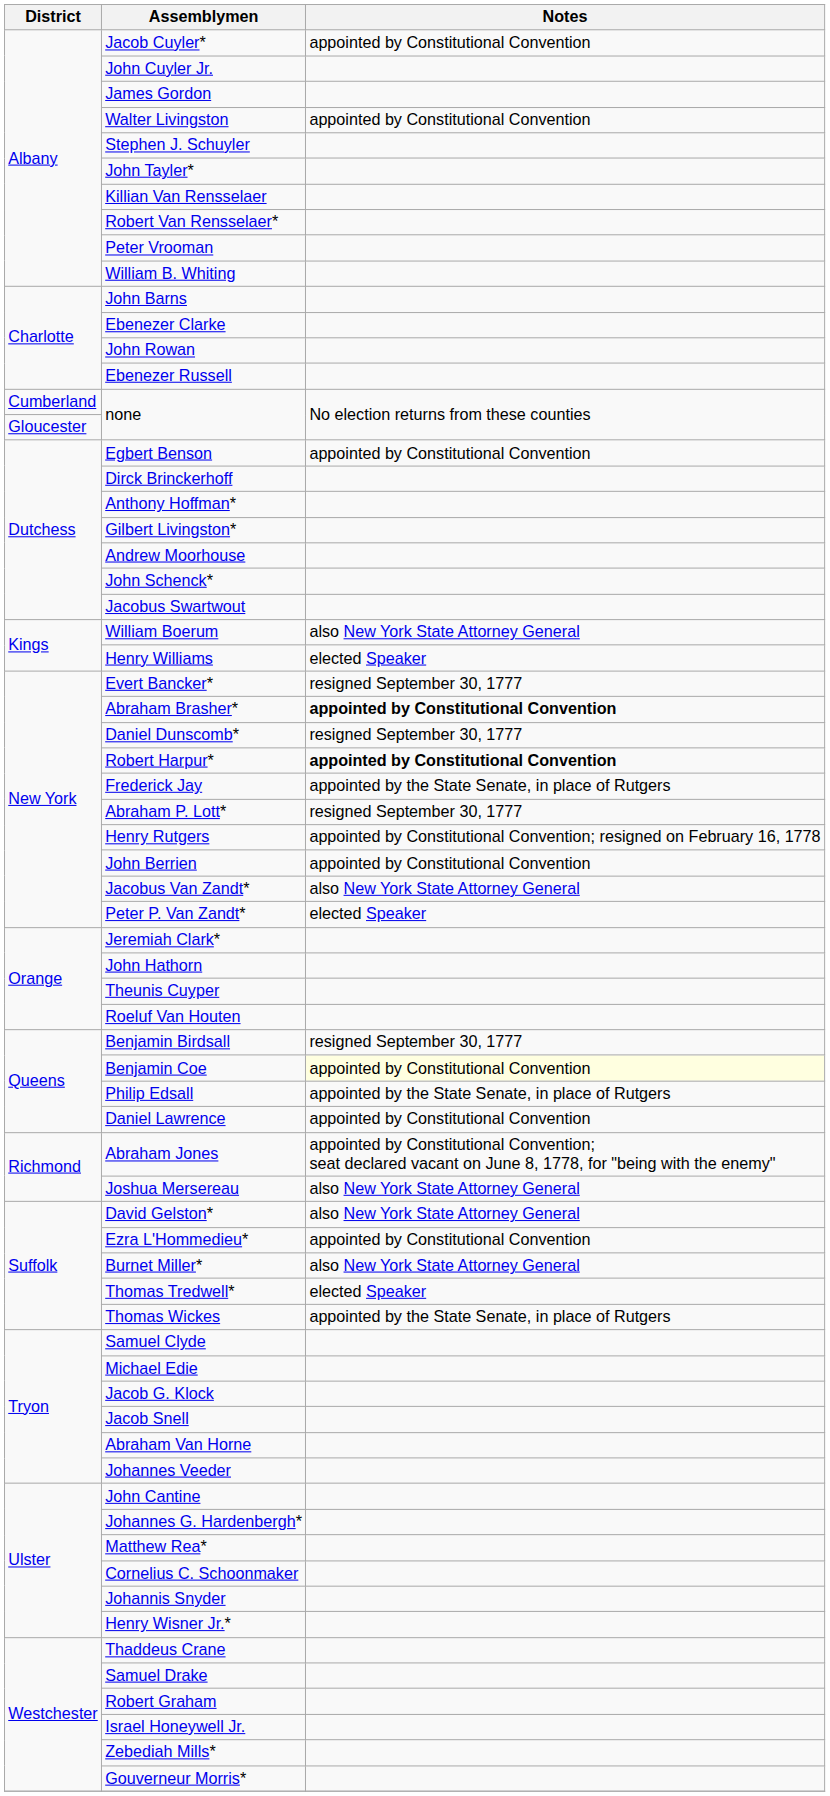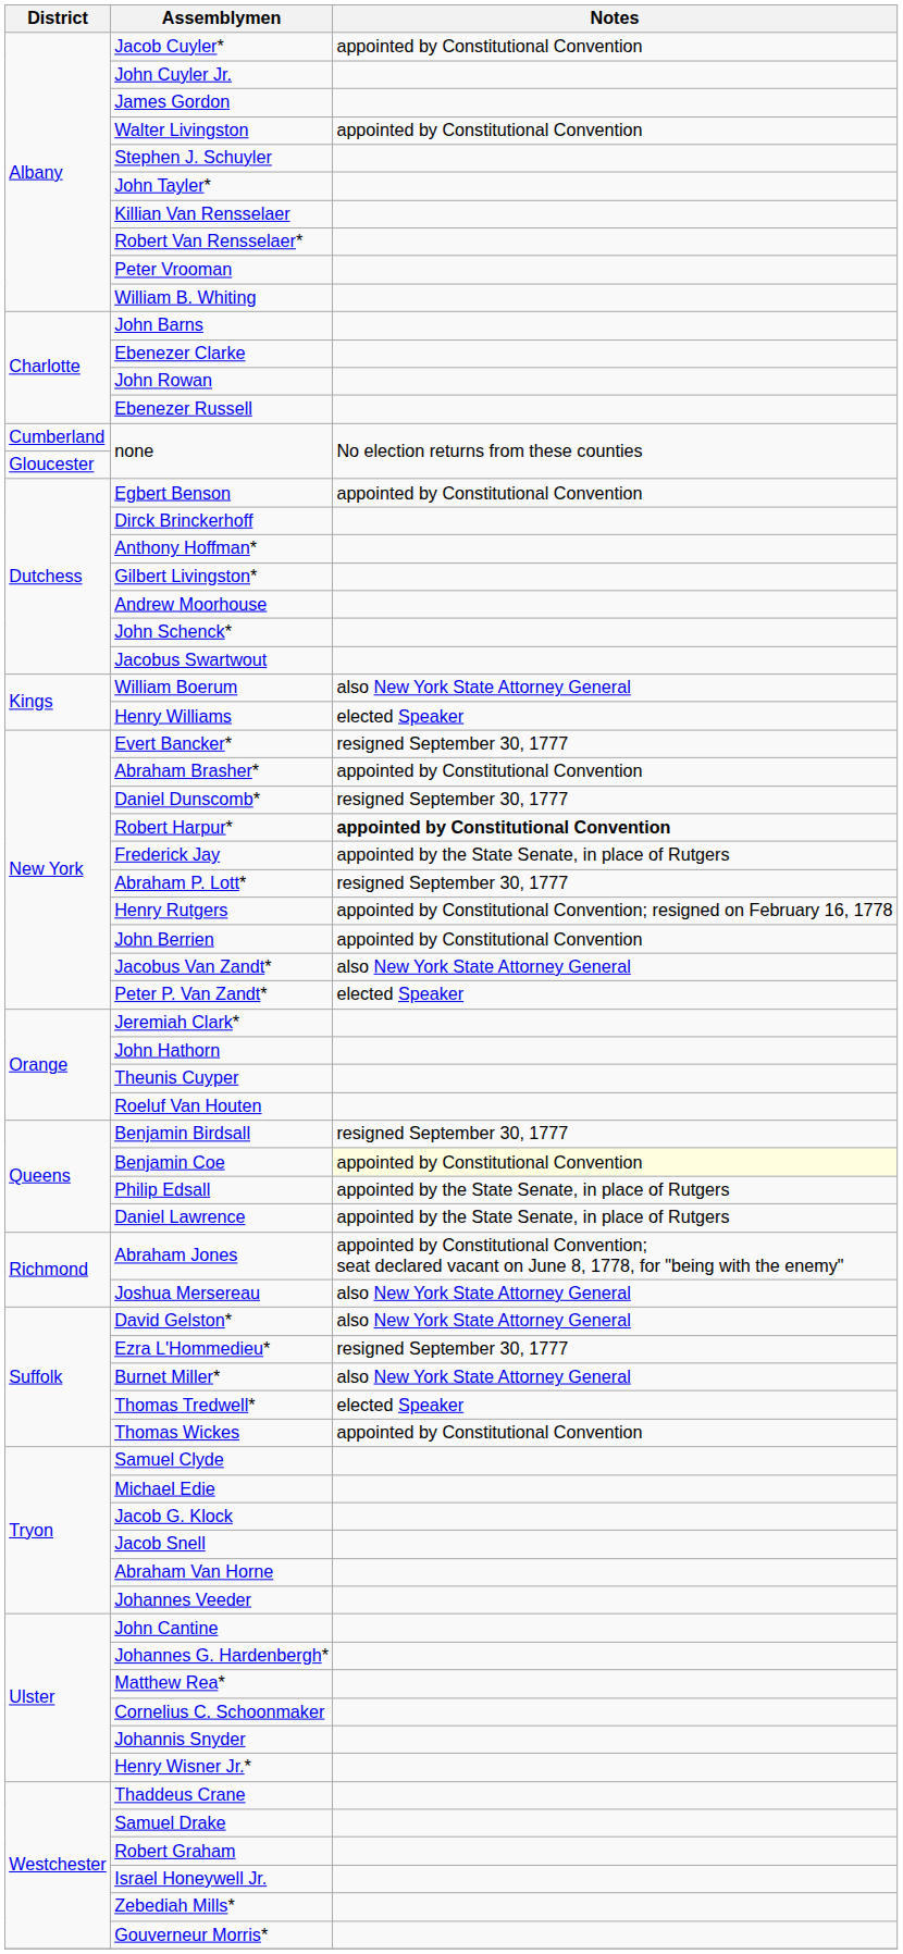 <table class=wikitable>
 <tr>
 <th>District</th>
 <th>Assemblymen</th>
 <th>Notes</th>
 </tr>
 <tr>
 <td rowspan="10"><a href='#'>Albany</a></td>
 <td><a href='#'>Jacob Cuyler</a>*</td>
 <td>appointed by Constitutional Convention</td>
 </tr>
 <tr>
 <td><a href='#'>John Cuyler Jr.</a></td>
 <td></td>
 </tr>
 <tr>
 <td><a href='#'>James Gordon</a></td>
 <td></td>
 </tr>
 <tr>
 <td><a href='#'>Walter Livingston</a></td>
 <td>appointed by Constitutional Convention</td>
 </tr>
 <tr>
 <td><a href='#'>Stephen J. Schuyler</a></td>
 <td></td>
 </tr>
 <tr>
 <td><a href='#'>John Tayler</a>*</td>
 <td></td>
 </tr>
 <tr>
 <td><a href='#'>Killian Van Rensselaer</a></td>
 <td></td>
 </tr>
 <tr>
 <td><a href='#'>Robert Van Rensselaer</a>*</td>
 <td></td>
 </tr>
 <tr>
 <td><a href='#'>Peter Vrooman</a></td>
 <td></td>
 </tr>
 <tr>
 <td><a href='#'>William B. Whiting</a></td>
 <td></td>
 </tr>
 <tr>
 <td rowspan="4"><a href='#'>Charlotte</a></td>
 <td><a href='#'>John Barns</a></td>
 <td></td>
 </tr>
 <tr>
 <td><a href='#'>Ebenezer Clarke</a></td>
 <td></td>
 </tr>
 <tr>
 <td><a href='#'>John Rowan</a></td>
 <td></td>
 </tr>
 <tr>
 <td><a href='#'>Ebenezer Russell</a></td>
 <td></td>
 </tr>
 <tr>
 <td><a href='#'>Cumberland</a></td>
 <td rowspan="2">none</td>
 <td rowspan="2">No election returns from these counties</td>
 </tr>
 <tr>
 <td><a href='#'>Gloucester</a></td>
 </tr>
 <tr>
 <td rowspan="7"><a href='#'>Dutchess</a></td>
 <td><a href='#'>Egbert Benson</a></td>
 <td>appointed by Constitutional Convention</td>
 </tr>
 <tr>
 <td><a href='#'>Dirck Brinckerhoff</a></td>
 <td></td>
 </tr>
 <tr>
 <td><a href='#'>Anthony Hoffman</a>*</td>
 <td></td>
 </tr>
 <tr>
 <td><a href='#'>Gilbert Livingston</a>*</td>
 <td></td>
 </tr>
 <tr>
 <td><a href='#'>Andrew Moorhouse</a></td>
 <td></td>
 </tr>
 <tr>
 <td><a href='#'>John Schenck</a>*</td>
 <td></td>
 </tr>
 <tr>
 <td><a href='#'>Jacobus Swartwout</a></td>
 <td></td>
 </tr>
 <tr>
 <td rowspan="2"><a href='#'>Kings</a></td>
 <td><a href='#'>William Boerum</a></td>
 <td>also <a href='#'>New York State Attorney General</a></td>
 </tr>
 <tr>
 <td><a href='#'>Henry Williams</a></td>
 <td>elected <a href='#'>Speaker</a></td>
 </tr>
 <tr>
 <td rowspan="10"><a href='#'>New York</a></td>
 <td><a href='#'>Evert Bancker</a>*</td>
 <td>resigned September 30, 1777</td>
 </tr>
 <tr>
 <td><a href='#'>Abraham Brasher</a>*</td>
-<td><strong>appointed by Constitutional Convention</strong></td>
+<td>appointed by Constitutional Convention</td>
 </tr>
 <tr>
 <td><a href='#'>Daniel Dunscomb</a>*</td>
 <td>resigned September 30, 1777</td>
 </tr>
 <tr>
 <td><a href='#'>Robert Harpur</a>*</td>
 <td><strong>appointed by Constitutional Convention</strong></td>
 </tr>
 <tr>
 <td><a href='#'>Frederick Jay</a></td>
 <td>appointed by the State Senate, in place of Rutgers</td>
 </tr>
 <tr>
 <td><a href='#'>Abraham P. Lott</a>*</td>
 <td>resigned September 30, 1777</td>
 </tr>
 <tr>
 <td><a href='#'>Henry Rutgers</a></td>
 <td>appointed by Constitutional Convention; resigned on February 16, 1778</td>
 </tr>
 <tr>
 <td><a href='#'>John Berrien</a></td>
 <td>appointed by Constitutional Convention</td>
 </tr>
 <tr>
 <td><a href='#'>Jacobus Van Zandt</a>*</td>
 <td>also <a href='#'>New York State Attorney General</a></td>
 </tr>
 <tr>
 <td><a href='#'>Peter P. Van Zandt</a>*</td>
 <td>elected <a href='#'>Speaker</a></td>
 </tr>
 <tr>
 <td rowspan="4"><a href='#'>Orange</a></td>
 <td><a href='#'>Jeremiah Clark</a>*</td>
 <td></td>
 </tr>
 <tr>
 <td><a href='#'>John Hathorn</a></td>
 <td></td>
 </tr>
 <tr>
 <td><a href='#'>Theunis Cuyper</a></td>
 <td></td>
 </tr>
 <tr>
 <td><a href='#'>Roeluf Van Houten</a></td>
 <td></td>
 </tr>
 <tr>
 <td rowspan="4"><a href='#'>Queens</a></td>
 <td><a href='#'>Benjamin Birdsall</a></td>
 <td>resigned September 30, 1777</td>
 </tr>
 <tr>
 <td><a href='#'>Benjamin Coe</a></td>
 <td style="background: lightyellow;">appointed by Constitutional Convention</td>
 </tr>
 <tr>
 <td><a href='#'>Philip Edsall</a></td>
 <td>appointed by the State Senate, in place of Rutgers</td>
 </tr>
 <tr>
 <td><a href='#'>Daniel Lawrence</a></td>
-<td>appointed by Constitutional Convention</td>
+<td>appointed by the State Senate, in place of Rutgers</td>
 </tr>
 <tr>
 <td rowspan="2"><a href='#'>Richmond</a></td>
 <td><a href='#'>Abraham Jones</a></td>
 <td>appointed by Constitutional Convention; <br>seat declared vacant on June 8, 1778, for "being with the enemy"</td>
 </tr>
 <tr>
 <td><a href='#'> Joshua Mersereau</a></td>
 <td>also <a href='#'>New York State Attorney General</a></td>
 </tr>
 <tr>
 <td rowspan="5"><a href='#'>Suffolk</a></td>
 <td><a href='#'>David Gelston</a>*</td>
 <td>also <a href='#'>New York State Attorney General</a></td>
 </tr>
 <tr>
 <td><a href='#'>Ezra L'Hommedieu</a>*</td>
-<td>appointed by Constitutional Convention</td>
+<td>resigned September 30, 1777</td>
 </tr>
 <tr>
 <td><a href='#'>Burnet Miller</a>*</td>
 <td>also <a href='#'>New York State Attorney General</a></td>
 </tr>
 <tr>
 <td><a href='#'>Thomas Tredwell</a>*</td>
 <td>elected <a href='#'>Speaker</a></td>
 </tr>
 <tr>
 <td><a href='#'>Thomas Wickes</a></td>
-<td>appointed by the State Senate, in place of Rutgers</td>
+<td>appointed by Constitutional Convention</td>
 </tr>
 <tr>
 <td rowspan="6"><a href='#'>Tryon</a></td>
 <td><a href='#'>Samuel Clyde</a></td>
 <td></td>
 </tr>
 <tr>
 <td><a href='#'>Michael Edie</a></td>
 <td></td>
 </tr>
 <tr>
 <td><a href='#'>Jacob G. Klock</a></td>
 <td></td>
 </tr>
 <tr>
 <td><a href='#'>Jacob Snell</a></td>
 <td></td>
 </tr>
 <tr>
 <td><a href='#'>Abraham Van Horne</a></td>
 <td></td>
 </tr>
 <tr>
 <td><a href='#'>Johannes Veeder</a></td>
 <td></td>
 </tr>
 <tr>
 <td rowspan="6"><a href='#'>Ulster</a></td>
 <td><a href='#'>John Cantine</a></td>
 <td></td>
 </tr>
 <tr>
 <td><a href='#'>Johannes G. Hardenbergh</a>*</td>
 <td></td>
 </tr>
 <tr>
 <td><a href='#'>Matthew Rea</a>*</td>
 <td></td>
 </tr>
 <tr>
 <td><a href='#'>Cornelius C. Schoonmaker</a></td>
 <td></td>
 </tr>
 <tr>
 <td><a href='#'>Johannis Snyder</a></td>
 <td></td>
 </tr>
 <tr>
 <td><a href='#'>Henry Wisner Jr.</a>*</td>
 <td></td>
 </tr>
 <tr>
 <td rowspan="6"><a href='#'>Westchester</a></td>
 <td><a href='#'>Thaddeus Crane</a></td>
 <td></td>
 </tr>
 <tr>
 <td><a href='#'>Samuel Drake</a></td>
 <td></td>
 </tr>
 <tr>
 <td><a href='#'>Robert Graham</a></td>
 <td></td>
 </tr>
 <tr>
 <td><a href='#'>Israel Honeywell Jr.</a></td>
 <td></td>
 </tr>
 <tr>
 <td><a href='#'>Zebediah Mills</a>*</td>
 <td></td>
 </tr>
 <tr>
 <td><a href='#'>Gouverneur Morris</a>*</td>
 <td></td>
 </tr>
 <tr>
 </tr>
 </table>
